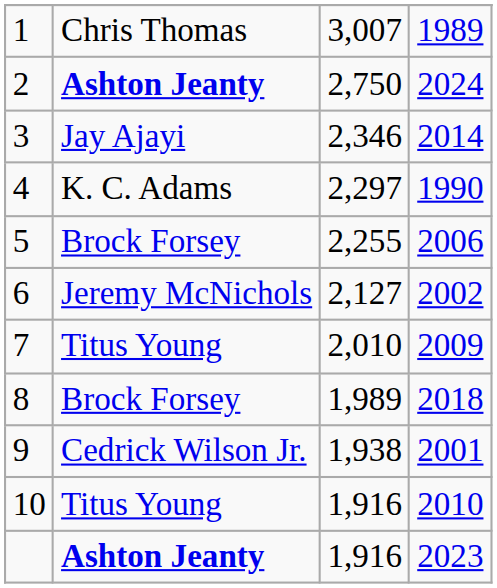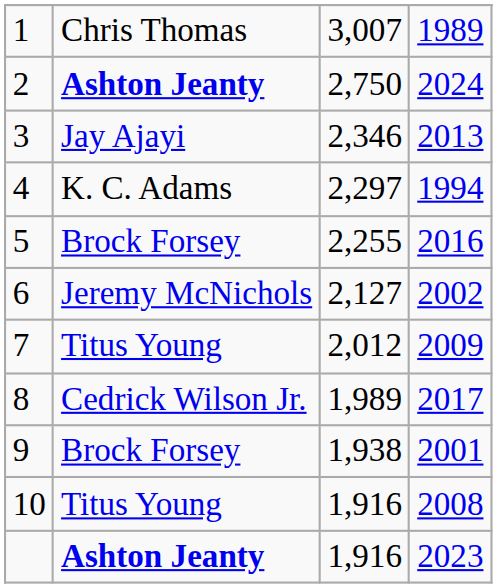 <table class="wikitable">
 <tr>
 </tr>
 <tr>
 <td>1</td>
 <td>Chris Thomas</td>
 <td><abbr>3,007</abbr></td>
 <td><a href='#'>1989</a></td>
 </tr>
 <tr>
 <td>2</td>
 <td><strong><a href='#'>Ashton Jeanty</a></strong></td>
 <td><abbr>2,750</abbr></td>
 <td><a href='#'>2024</a></td>
 </tr>
 <tr>
 <td>3</td>
 <td><a href='#'>Jay Ajayi</a></td>
 <td><abbr>2,346</abbr></td>
-<td><a href='#'>2014</a></td>
+<td><a href='#'>2013</a></td>
 </tr>
 <tr>
 <td>4</td>
 <td>K. C. Adams</td>
 <td><abbr>2,297</abbr></td>
-<td><a href='#'>1990</a></td>
+<td><a href='#'>1994</a></td>
 </tr>
 <tr>
 <td>5</td>
 <td><a href='#'>Brock Forsey</a></td>
 <td><abbr>2,255</abbr></td>
-<td><a href='#'>2006</a></td>
+<td><a href='#'>2016</a></td>
 </tr>
 <tr>
 <td>6</td>
 <td><a href='#'>Jeremy McNichols</a></td>
 <td><abbr>2,127</abbr></td>
 <td><a href='#'>2002</a></td>
 </tr>
 <tr>
 <td>7</td>
 <td><a href='#'>Titus Young</a></td>
-<td><abbr>2,010</abbr></td>
+<td><abbr>2,012</abbr></td>
 <td><a href='#'>2009</a></td>
 </tr>
 <tr>
 <td>8</td>
-<td><a href='#'>Brock Forsey</a></td>
+<td><a href='#'>Cedrick Wilson Jr.</a></td>
 <td><abbr>1,989</abbr></td>
-<td><a href='#'>2018</a></td>
+<td><a href='#'>2017</a></td>
 </tr>
 <tr>
 <td>9</td>
-<td><a href='#'>Cedrick Wilson Jr.</a></td>
+<td><a href='#'>Brock Forsey</a></td>
 <td><abbr>1,938</abbr></td>
 <td><a href='#'>2001</a></td>
 </tr>
 <tr>
 <td>10</td>
 <td><a href='#'>Titus Young</a></td>
 <td><abbr>1,916</abbr></td>
-<td><a href='#'>2010</a></td>
+<td><a href='#'>2008</a></td>
 </tr>
 <tr>
 <td></td>
 <td><strong><a href='#'>Ashton Jeanty</a></strong></td>
 <td><abbr>1,916</abbr></td>
 <td><a href='#'>2023</a></td>
 </tr>
 </table>
